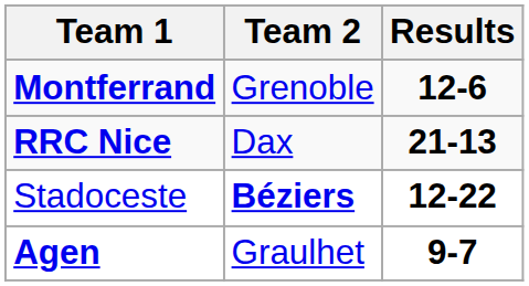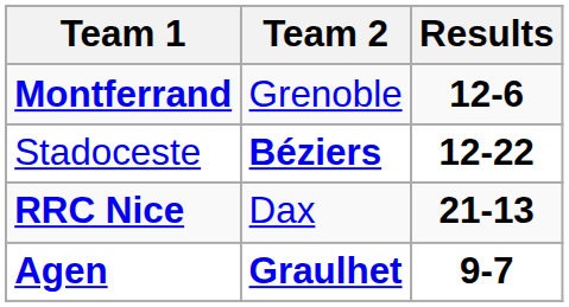 <table class="wikitable">
 <tr>
 <th>Team 1</th>
 <th>Team 2</th>
 <th>Results</th>
 </tr>
 <tr>
 <td><strong><a href='#'>Montferrand</a></strong></td>
 <td><a href='#'>Grenoble</a></td>
 <td align="center"><strong>12-6</strong></td>
 </tr>
+<tr bgcolor="white">
+<td><a href='#'>Stadoceste</a></td>
+<td><strong><a href='#'>Béziers</a></strong></td>
+<td align="center"><strong>12-22</strong></td>
+</tr>
 <tr>
 <td><strong><a href='#'>RRC Nice</a></strong></td>
 <td><a href='#'>Dax</a></td>
 <td align="center"><strong>21-13</strong></td>
 </tr>
 <tr bgcolor="white">
-<td><a href='#'>Stadoceste</a></td>
-<td><strong><a href='#'>Béziers</a></strong></td>
-<td align="center"><strong>12-22</strong></td>
-</tr>
-<tr bgcolor="white">
 <td><strong><a href='#'>Agen</a></strong></td>
-<td><a href='#'>Graulhet</a></td>
+<td><strong><a href='#'>Graulhet</a></strong></td>
 <td align="center"><strong>9-7</strong></td>
 </tr>
 </table>
